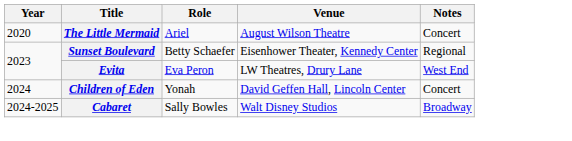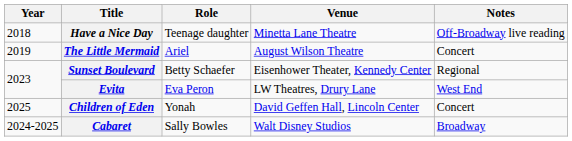 <table class="wikitable sortable plainrowheaders">
 <tr>
 <th scope="col">Year</th>
 <th scope="col">Title</th>
 <th scope="col">Role</th>
 <th scope="col">Venue</th>
 <th class="unsortable">Notes</th>
 </tr>
 <tr>
-<td>2020</td>
+<td>2018</td>
+<th scope="row"><em>Have a Nice Day</em></th>
+<td>Teenage daughter</td>
+<td><a href='#'>Minetta Lane Theatre</a></td>
+<td><a href='#'>Off-Broadway</a> live reading</td>
+</tr>
+<tr>
+<td>2019</td>
 <th scope="row" data-sort-value="Little Mermaid, The"><em><a href='#'>The Little Mermaid</a></em></th>
 <td><a href='#'>Ariel</a></td>
 <td><a href='#'>August Wilson Theatre</a></td>
 <td>Concert</td>
 </tr>
 <tr>
 <td rowspan="2">2023</td>
 <th scope="row"><em><a href='#'>Sunset Boulevard</a></em></th>
 <td>Betty Schaefer</td>
 <td>Eisenhower Theater, <a href='#'>Kennedy Center</a></td>
 <td>Regional</td>
 </tr>
 <tr>
 <th scope="row"><em><a href='#'>Evita</a></em></th>
 <td><a href='#'>Eva Peron</a></td>
 <td>LW Theatres, <a href='#'>Drury Lane</a></td>
 <td><a href='#'>West End</a></td>
 </tr>
 <tr>
-<td>2024</td>
+<td>2025</td>
 <th scope="row"><em><a href='#'>Children of Eden</a></em></th>
 <td>Yonah</td>
 <td><a href='#'>David Geffen Hall</a>, <a href='#'>Lincoln Center</a></td>
 <td>Concert</td>
 </tr>
 <tr>
 <td>2024-2025</td>
 <th scope="row"><em><a href='#'>Cabaret</a></em></th>
 <td>Sally Bowles</td>
 <td><a href='#'>Walt Disney Studios</a></td>
 <td><a href='#'>Broadway</a></td>
 </tr>
 </table>
